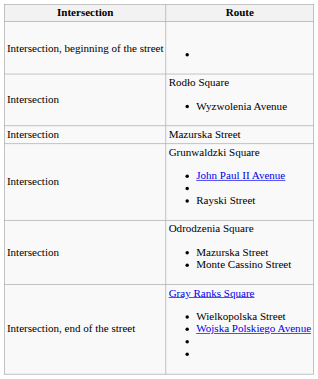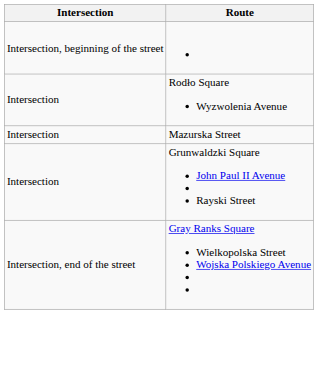 <table class="wikitable">
 <tr>
 <th>Intersection</th>
 <th>Route</th>
 </tr>
 <tr>
 <td>Intersection, beginning of the street</td>
 <td><br><ul><li></li></ul></td>
 </tr>
 <tr>
 <td>Intersection</td>
 <td>Rodło Square<br><ul><li>Wyzwolenia Avenue</li></ul></td>
 </tr>
 <tr>
 <td>Intersection</td>
 <td>Mazurska Street</td>
 </tr>
 <tr>
 <td>Intersection</td>
 <td>Grunwaldzki Square<br><ul><li><a href='#'>John Paul II Avenue</a></li><li></li><li>Rayski Street</li></ul></td>
 </tr>
 <tr>
-<td>Intersection</td>
-<td>Odrodzenia Square<br><ul><li>Mazurska Street</li><li>Monte Cassino Street</li></ul></td>
-</tr>
-<tr>
 <td>Intersection, end of the street</td>
 <td><a href='#'>Gray Ranks Square</a><br><ul><li>Wielkopolska Street</li><li><a href='#'>Wojska Polskiego Avenue</a></li><li></li><li></li></ul></td>
 </tr>
 </table>
